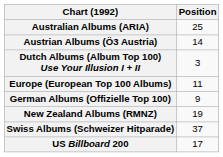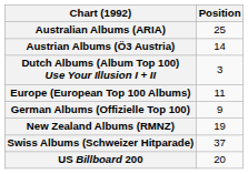 <table class="wikitable sortable plainrowheaders" style="text-align:center">
 <tr>
 <th scope="col">Chart (1992)</th>
 <th scope="col">Position</th>
 </tr>
 <tr>
 <th scope="row">Australian Albums (ARIA)</th>
 <td>25</td>
 </tr>
 <tr>
 <th scope="row">Austrian Albums (Ö3 Austria)</th>
 <td>14</td>
 </tr>
 <tr>
 <th scope="row">Dutch Albums (Album Top 100)<br><em>Use Your Illusion I + II</em></th>
 <td>3</td>
 </tr>
 <tr>
 <th scope="row">Europe (European Top 100 Albums)</th>
 <td>11</td>
 </tr>
 <tr>
 <th scope="row">German Albums (Offizielle Top 100)</th>
 <td>9</td>
 </tr>
 <tr>
 <th scope="row">New Zealand Albums (RMNZ)</th>
 <td>19</td>
 </tr>
 <tr>
 <th scope="row">Swiss Albums (Schweizer Hitparade)</th>
 <td>37</td>
 </tr>
 <tr>
 <th scope="row">US <em>Billboard</em> 200</th>
-<td>17</td>
+<td>20</td>
 </tr>
 </table>
